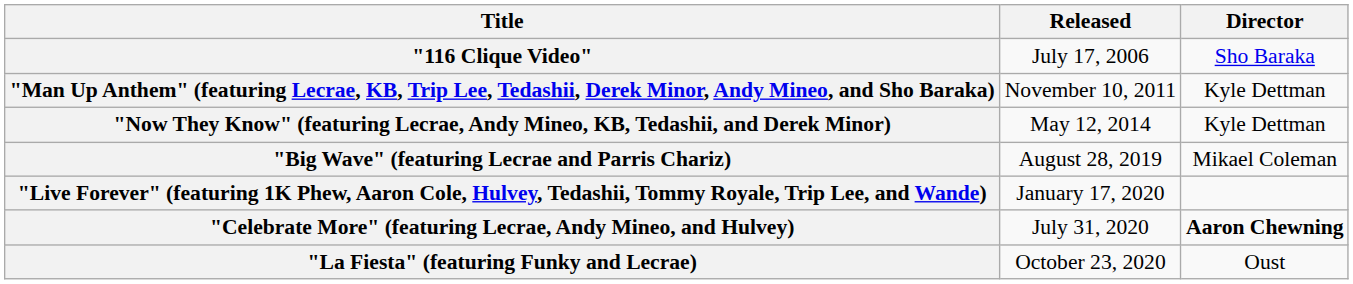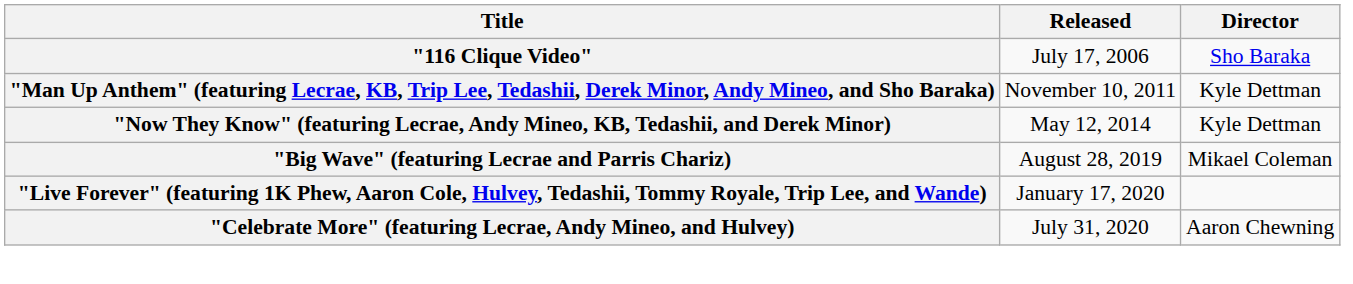 <table class="wikitable plainrowheaders" style="text-align:center;">
 <tr>
 <th scope="col">Title</th>
 <th scope="col">Released</th>
 <th scope="col">Director</th>
 </tr>
 <tr>
 <th scope="row">"116 Clique Video"</th>
 <td>July 17, 2006</td>
 <td><a href='#'>Sho Baraka</a></td>
 </tr>
 <tr>
 <th scope="row">"Man Up Anthem" (featuring <a href='#'>Lecrae</a>, <a href='#'>KB</a>, <a href='#'>Trip Lee</a>, <a href='#'>Tedashii</a>, <a href='#'>Derek Minor</a>, <a href='#'>Andy Mineo</a>, and Sho Baraka)</th>
 <td>November 10, 2011</td>
 <td>Kyle Dettman</td>
 </tr>
 <tr>
 <th scope="row">"Now They Know" (featuring Lecrae, Andy Mineo, KB, Tedashii, and Derek Minor)</th>
 <td>May 12, 2014</td>
 <td>Kyle Dettman</td>
 </tr>
 <tr>
 <th scope="row">"Big Wave" (featuring Lecrae and Parris Chariz)</th>
 <td>August 28, 2019</td>
 <td>Mikael Coleman</td>
 </tr>
 <tr>
 <th scope="row">"Live Forever" (featuring 1K Phew, Aaron Cole, <a href='#'>Hulvey</a>, Tedashii, Tommy Royale, Trip Lee, and <a href='#'>Wande</a>)</th>
 <td>January 17, 2020</td>
 <td></td>
 </tr>
 <tr>
 <th scope="row">"Celebrate More" (featuring Lecrae, Andy Mineo, and Hulvey)</th>
 <td>July 31, 2020</td>
-<td><strong>Aaron Chewning</strong></td>
-</tr>
-<tr>
-<th scope="row">"La Fiesta" (featuring Funky and Lecrae)</th>
-<td>October 23, 2020</td>
-<td>Oust</td>
+<td>Aaron Chewning</td>
 </tr>
 </table>
